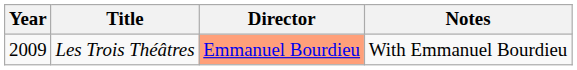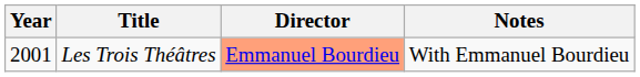 <table class="wikitable">
 <tr>
 <th>Year</th>
 <th>Title</th>
 <th>Director</th>
 <th>Notes</th>
 </tr>
 <tr>
-<td>2009</td>
+<td>2001</td>
 <td><em>Les Trois Théâtres</em></td>
 <td style="background: lightsalmon;"><a href='#'>Emmanuel Bourdieu</a></td>
 <td>With Emmanuel Bourdieu</td>
 </tr>
 </table>
